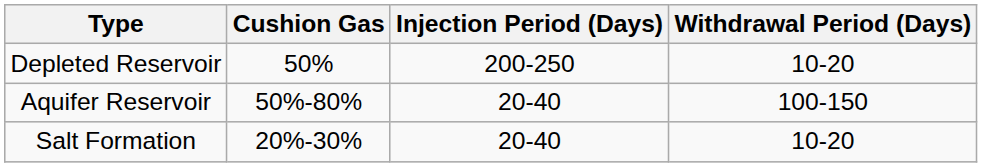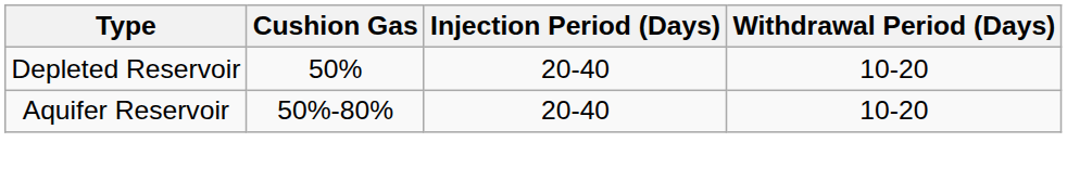 <table class="wikitable" style="text-align:center">
 <tr>
 <th>Type</th>
 <th>Cushion Gas</th>
 <th>Injection Period (Days)</th>
 <th>Withdrawal Period (Days)</th>
 </tr>
 <tr>
 <td>Depleted Reservoir</td>
 <td>50%</td>
-<td>200-250</td>
+<td>20-40</td>
 <td>10-20</td>
 </tr>
 <tr>
 <td>Aquifer Reservoir</td>
 <td>50%-80%</td>
 <td>20-40</td>
-<td>100-150</td>
-</tr>
-<tr>
-<td>Salt Formation</td>
-<td>20%-30%</td>
-<td>20-40</td>
 <td>10-20</td>
 </tr>
 </table>
